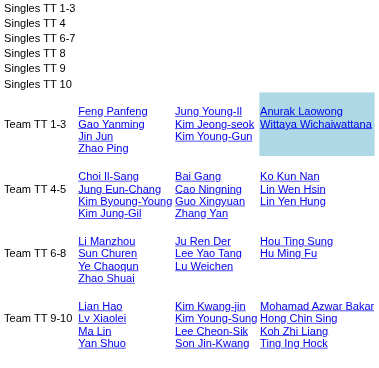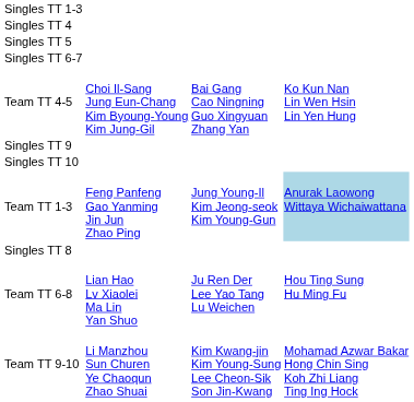 <table>
 <tr>
 <td>Singles TT 1-3</td>
 <td></td>
 <td></td>
 <td></td>
 </tr>
 <tr>
 <td>Singles TT 4</td>
 <td></td>
 <td></td>
 <td></td>
 </tr>
 <tr>
+<td>Singles TT 5</td>
+<td></td>
+<td></td>
+<td></td>
+</tr>
+<tr>
 <td>Singles TT 6-7</td>
 <td></td>
 <td></td>
 <td></td>
 </tr>
 <tr>
-<td>Singles TT 8</td>
-<td></td>
-<td></td>
-<td></td>
+<td>Team TT 4-5</td>
+<td> <br> <a href='#'>Choi Il-Sang</a> <br> <a href='#'>Jung Eun-Chang</a> <br> <a href='#'>Kim Byoung-Young</a> <br> <a href='#'>Kim Jung-Gil</a></td>
+<td> <br> <a href='#'>Bai Gang</a> <br> <a href='#'>Cao Ningning</a> <br> <a href='#'>Guo Xingyuan</a> <br> <a href='#'>Zhang Yan</a></td>
+<td> <br> <a href='#'>Ko Kun Nan</a> <br> <a href='#'>Lin Wen Hsin</a> <br> <a href='#'>Lin Yen Hung</a> <br>  </td>
 </tr>
 <tr>
 <td>Singles TT 9</td>
 <td></td>
 <td></td>
 <td></td>
 </tr>
 <tr>
 <td>Singles TT 10</td>
 <td></td>
 <td></td>
 <td></td>
 </tr>
 <tr>
 <td>Team TT 1-3</td>
 <td> <br> <a href='#'>Feng Panfeng</a> <br> <a href='#'>Gao Yanming</a> <br> <a href='#'>Jin Jun</a> <br> <a href='#'>Zhao Ping</a></td>
 <td> <br> <a href='#'>Jung Young-Il</a> <br> <a href='#'>Kim Jeong-seok</a> <br> <a href='#'>Kim Young-Gun</a> <br>  </td>
 <td style="background: lightblue;"> <br> <a href='#'>Anurak Laowong</a> <br> <a href='#'>Wittaya Wichaiwattana</a> <br>   <br>  </td>
 </tr>
 <tr>
-<td>Team TT 4-5</td>
-<td> <br> <a href='#'>Choi Il-Sang</a> <br> <a href='#'>Jung Eun-Chang</a> <br> <a href='#'>Kim Byoung-Young</a> <br> <a href='#'>Kim Jung-Gil</a></td>
-<td> <br> <a href='#'>Bai Gang</a> <br> <a href='#'>Cao Ningning</a> <br> <a href='#'>Guo Xingyuan</a> <br> <a href='#'>Zhang Yan</a></td>
-<td> <br> <a href='#'>Ko Kun Nan</a> <br> <a href='#'>Lin Wen Hsin</a> <br> <a href='#'>Lin Yen Hung</a> <br>  </td>
+<td>Singles TT 8</td>
+<td></td>
+<td></td>
+<td></td>
 </tr>
 <tr>
 <td>Team TT 6-8</td>
-<td> <br> <a href='#'>Li Manzhou</a> <br> <a href='#'>Sun Churen</a> <br> <a href='#'>Ye Chaoqun</a> <br> <a href='#'>Zhao Shuai</a></td>
+<td> <br> <a href='#'>Lian Hao</a> <br> <a href='#'>Lv Xiaolei</a> <br> <a href='#'>Ma Lin</a> <br> <a href='#'>Yan Shuo</a></td>
 <td> <br> <a href='#'>Ju Ren Der</a> <br> <a href='#'>Lee Yao Tang</a> <br> <a href='#'>Lu Weichen</a> <br>  </td>
 <td> <br> <a href='#'>Hou Ting Sung</a> <br> <a href='#'>Hu Ming Fu</a> <br>   <br>  </td>
 </tr>
 <tr>
 <td>Team TT 9-10</td>
-<td> <br> <a href='#'>Lian Hao</a> <br> <a href='#'>Lv Xiaolei</a> <br> <a href='#'>Ma Lin</a> <br> <a href='#'>Yan Shuo</a></td>
+<td> <br> <a href='#'>Li Manzhou</a> <br> <a href='#'>Sun Churen</a> <br> <a href='#'>Ye Chaoqun</a> <br> <a href='#'>Zhao Shuai</a></td>
 <td> <br> <a href='#'>Kim Kwang-jin</a> <br> <a href='#'>Kim Young-Sung</a> <br> <a href='#'>Lee Cheon-Sik</a> <br> <a href='#'>Son Jin-Kwang</a></td>
 <td> <br> <a href='#'>Mohamad Azwar Bakar</a> <br> <a href='#'>Hong Chin Sing</a> <br> <a href='#'>Koh Zhi Liang</a> <br> <a href='#'>Ting Ing Hock</a></td>
 </tr>
 </table>
